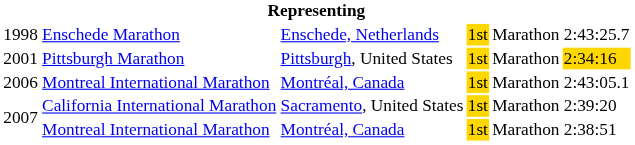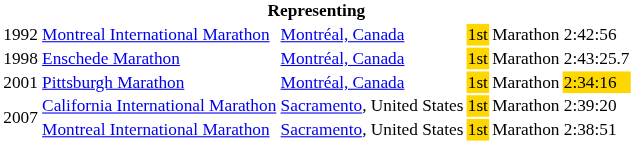 <table>
 <tr>
 <th colspan="6">Representing </th>
 </tr>
 <tr>
+<td>1992</td>
+<td><a href='#'>Montreal International Marathon</a></td>
+<td><a href='#'>Montréal, Canada</a></td>
+<td bgcolor="gold">1st</td>
+<td>Marathon</td>
+<td>2:42:56</td>
+</tr>
+<tr>
 <td>1998</td>
 <td><a href='#'>Enschede Marathon</a></td>
-<td><a href='#'>Enschede, Netherlands</a></td>
+<td><a href='#'>Montréal, Canada</a></td>
 <td bgcolor="gold">1st</td>
 <td>Marathon</td>
 <td>2:43:25.7</td>
 </tr>
 <tr>
 <td>2001</td>
 <td><a href='#'>Pittsburgh Marathon</a></td>
-<td><a href='#'>Pittsburgh</a>, United States</td>
+<td><a href='#'>Montréal, Canada</a></td>
 <td bgcolor="gold">1st</td>
 <td>Marathon</td>
 <td style="background: gold;">2:34:16</td>
-</tr>
-<tr>
-<td>2006</td>
-<td><a href='#'>Montreal International Marathon</a></td>
-<td><a href='#'>Montréal, Canada</a></td>
-<td bgcolor="gold">1st</td>
-<td>Marathon</td>
-<td>2:43:05.1</td>
 </tr>
 <tr>
 <td rowspan=2>2007</td>
 <td><a href='#'>California International Marathon</a></td>
 <td><a href='#'>Sacramento</a>, United States</td>
 <td bgcolor="gold">1st</td>
 <td>Marathon</td>
 <td>2:39:20</td>
 </tr>
 <tr>
 <td><a href='#'>Montreal International Marathon</a></td>
-<td><a href='#'>Montréal, Canada</a></td>
+<td><a href='#'>Sacramento</a>, United States</td>
 <td bgcolor="gold">1st</td>
 <td>Marathon</td>
 <td>2:38:51</td>
 </tr>
 </table>
